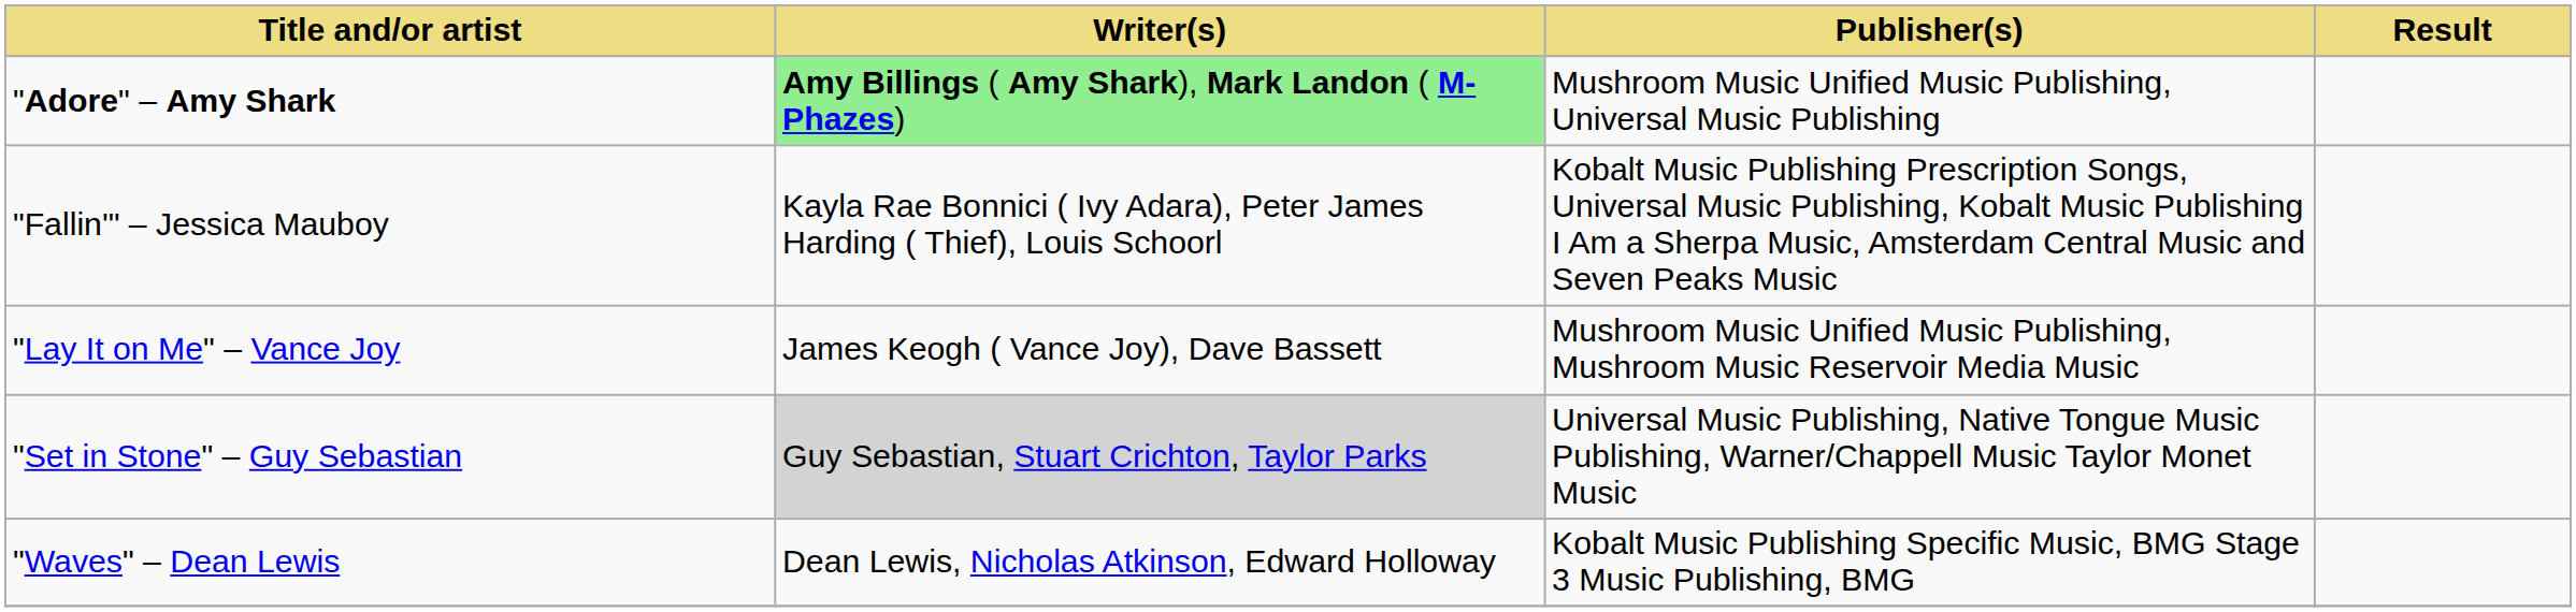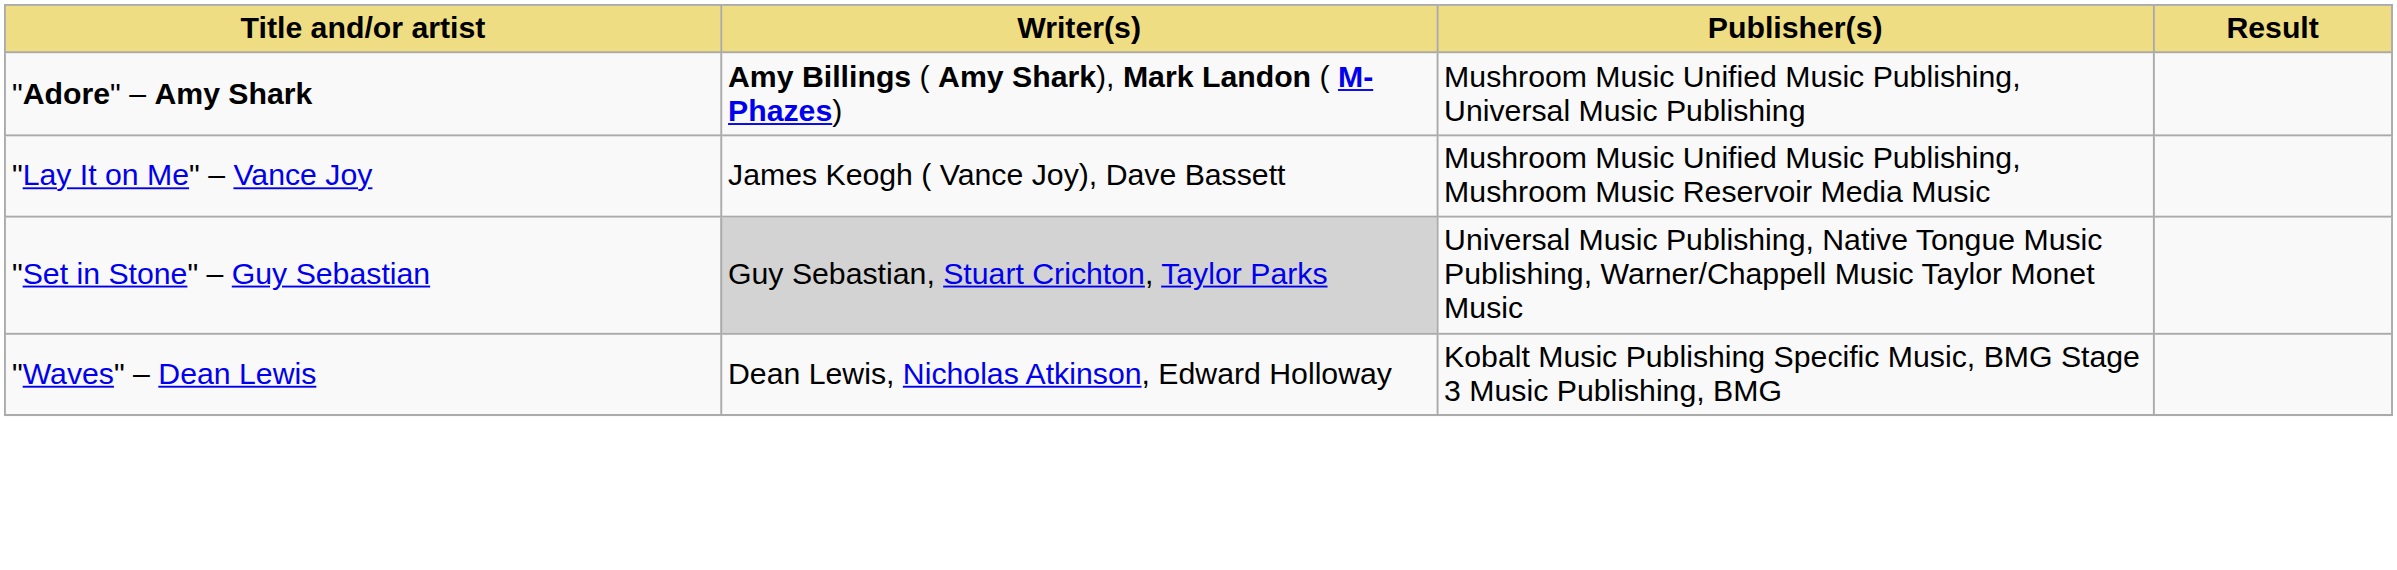 <table class="wikitable" width=100%>
 <tr>
 <th style="width:30%;background:#EEDD82;">Title and/or artist</th>
 <th style="width:30%;background:#EEDD82;">Writer(s)</th>
 <th style="width:30%;background:#EEDD82;">Publisher(s)</th>
 <th style="width:10%;background:#EEDD82;">Result</th>
 </tr>
 <tr>
 <td>"<strong>Adore</strong>" – <strong>Amy Shark</strong></td>
-<td style="background: lightgreen;"><strong>Amy Billings</strong> ( <strong>Amy Shark</strong>), <strong>Mark Landon</strong> ( <strong><a href='#'>M-Phazes</a></strong>)</td>
+<td><strong>Amy Billings</strong> ( <strong>Amy Shark</strong>), <strong>Mark Landon</strong> ( <strong><a href='#'>M-Phazes</a></strong>)</td>
 <td>Mushroom Music  Unified Music Publishing, Universal Music Publishing</td>
-<td></td>
-</tr>
-<tr>
-<td>"Fallin'" – Jessica Mauboy</td>
-<td>Kayla Rae Bonnici ( Ivy Adara), Peter James Harding ( Thief), Louis Schoorl</td>
-<td>Kobalt Music Publishing  Prescription Songs, Universal Music Publishing, Kobalt Music Publishing  I Am a Sherpa Music, Amsterdam Central Music and Seven Peaks Music</td>
 <td></td>
 </tr>
 <tr>
 <td>"<a href='#'>Lay It on Me</a>" – <a href='#'>Vance Joy</a></td>
 <td>James Keogh ( Vance Joy), Dave Bassett</td>
 <td>Mushroom Music  Unified Music Publishing, Mushroom Music  Reservoir Media Music</td>
 <td></td>
 </tr>
 <tr>
 <td>"<a href='#'>Set in Stone</a>" – <a href='#'>Guy Sebastian</a></td>
 <td style="background: lightgrey;">Guy Sebastian, <a href='#'>Stuart Crichton</a>, <a href='#'>Taylor Parks</a></td>
 <td>Universal Music Publishing, Native Tongue Music Publishing, Warner/Chappell Music  Taylor Monet Music</td>
 <td></td>
 </tr>
 <tr>
 <td>"<a href='#'>Waves</a>" – <a href='#'>Dean Lewis</a></td>
 <td>Dean Lewis, <a href='#'>Nicholas Atkinson</a>, Edward Holloway</td>
 <td>Kobalt Music Publishing  Specific Music, BMG  Stage 3 Music Publishing, BMG</td>
 <td></td>
 </tr>
 <tr>
 </tr>
 </table>
